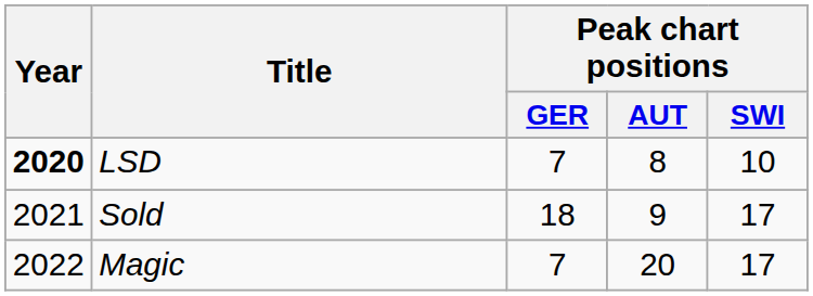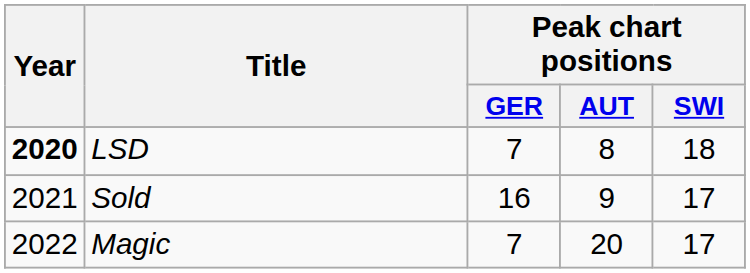 <table class="wikitable">
 <tr style="background: #eeeeee;">
 <th style="width: 20px;" rowspan="2">Year</th>
 <th style="width: 200px;" rowspan="2">Title</th>
 <th colspan="3">Peak chart positions</th>
 </tr>
 <tr style="background: #eeeeee;">
 <th scope="col" style="width:3em;font-size:90%;"><a href='#'>GER</a><br></th>
 <th scope="col" style="width:3em;font-size:90%;"><a href='#'>AUT</a><br></th>
 <th scope="col" style="width:3em;font-size:90%;"><a href='#'>SWI</a><br></th>
 </tr>
 <tr>
 <td><strong>2020</strong></td>
 <td><em>LSD</em></td>
 <td align="center">7</td>
 <td align="center">8</td>
-<td align="center">10</td>
+<td align="center">18</td>
 </tr>
 <tr>
 <td>2021</td>
 <td><em>Sold</em></td>
-<td align="center">18</td>
+<td align="center">16</td>
 <td align="center">9</td>
 <td align="center">17</td>
 </tr>
 <tr>
 <td>2022</td>
 <td><em>Magic</em></td>
 <td align="center">7</td>
 <td align="center">20</td>
 <td align="center">17</td>
 </tr>
 </table>
